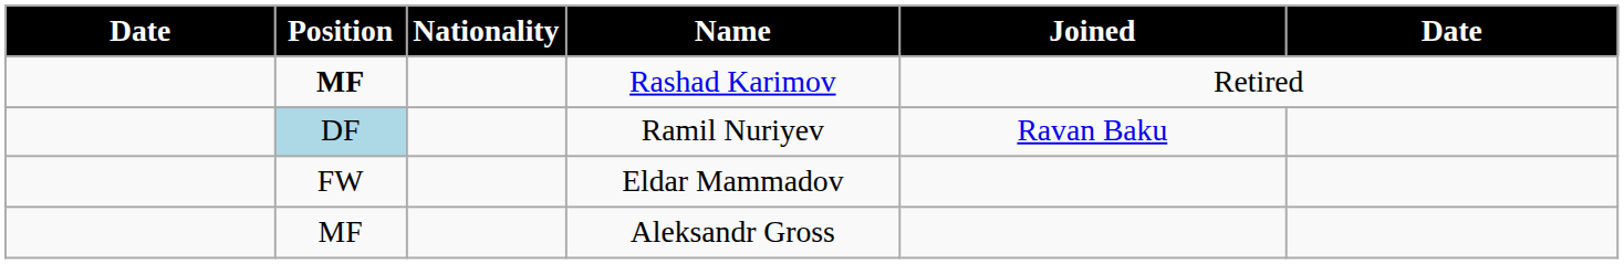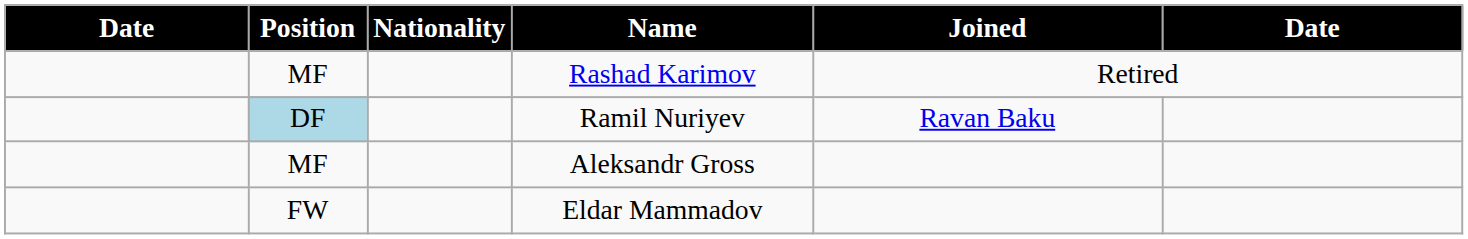 <table class="wikitable"  style="text-align:center; font-size:90%; ">
 <tr>
 <th style="background:#000000; color:#FFFFFF; width:120px;">Date</th>
 <th style="background:#000000; color:#FFFFFF; width:55px;">Position</th>
 <th style="background:#000000; color:#FFFFFF; width:55px;">Nationality</th>
 <th style="background:#000000; color:#FFFFFF; width:150px;">Name</th>
 <th style="background:#000000; color:#FFFFFF; width:175px;">Joined</th>
 <th style="background:#000000; color:#FFFFFF; width:150px;">Date</th>
 </tr>
 <tr>
 <td></td>
-<td><strong>MF</strong></td>
+<td>MF</td>
 <td></td>
 <td><a href='#'>Rashad Karimov</a></td>
 <td colspan="2">Retired</td>
 </tr>
 <tr>
 <td></td>
 <td style="background: lightblue;">DF</td>
 <td></td>
 <td>Ramil Nuriyev</td>
 <td><a href='#'>Ravan Baku</a></td>
 <td></td>
 </tr>
 <tr>
 <td></td>
+<td>MF</td>
+<td></td>
+<td>Aleksandr Gross</td>
+<td></td>
+<td></td>
+</tr>
+<tr>
+<td></td>
 <td>FW</td>
 <td></td>
 <td>Eldar Mammadov</td>
 <td></td>
 <td></td>
 </tr>
-<tr>
-<td></td>
-<td>MF</td>
-<td></td>
-<td>Aleksandr Gross</td>
-<td></td>
-<td></td>
-</tr>
 </table>
